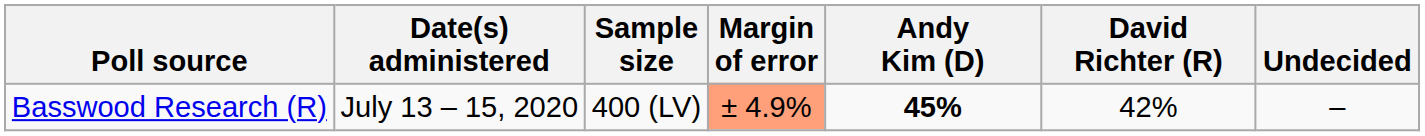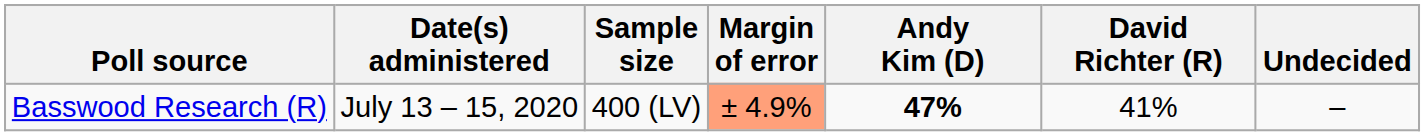 <table class="wikitable" style="font-size:90%;text-align:center;">
 <tr valign=bottom>
 <th>Poll source</th>
 <th>Date(s)<br>administered</th>
 <th>Sample<br>size</th>
 <th>Margin<br>of error</th>
 <th style="width:100px;">Andy<br>Kim (D)</th>
 <th style="width:100px;">David<br>Richter (R)</th>
 <th>Undecided</th>
 </tr>
 <tr>
 <td style="text-align:left;"><a href='#'>Basswood Research (R)</a></td>
 <td>July 13 – 15, 2020</td>
 <td>400 (LV)</td>
 <td style="background: lightsalmon;">± 4.9%</td>
-<td><strong>45%</strong></td>
-<td>42%</td>
+<td><strong>47%</strong></td>
+<td>41%</td>
 <td>–</td>
 </tr>
 </table>
